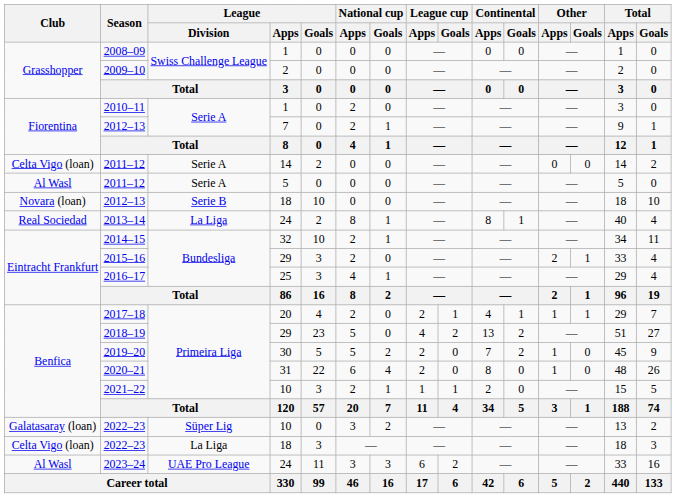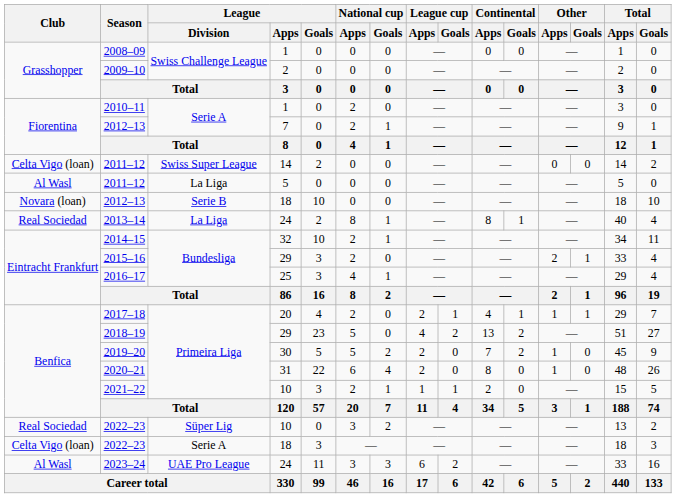 <table class="wikitable" style="text-align:center">
 <tr>
 <th rowspan="2">Club</th>
 <th rowspan="2">Season</th>
 <th colspan="3">League</th>
 <th colspan="2">National cup</th>
 <th colspan="2">League cup</th>
 <th colspan="2">Continental</th>
 <th colspan="2">Other</th>
 <th colspan="2">Total</th>
 </tr>
 <tr>
 <th>Division</th>
 <th>Apps</th>
 <th>Goals</th>
 <th>Apps</th>
 <th>Goals</th>
 <th>Apps</th>
 <th>Goals</th>
 <th>Apps</th>
 <th>Goals</th>
 <th>Apps</th>
 <th>Goals</th>
 <th>Apps</th>
 <th>Goals</th>
 </tr>
 <tr>
 <td rowspan="3"><a href='#'>Grasshopper</a></td>
 <td><a href='#'>2008–09</a></td>
 <td rowspan="2"><a href='#'>Swiss Challenge League</a></td>
 <td>1</td>
 <td>0</td>
 <td>0</td>
 <td>0</td>
 <td colspan="2">—</td>
 <td>0</td>
 <td>0</td>
 <td colspan="2">—</td>
 <td>1</td>
 <td>0</td>
 </tr>
 <tr>
 <td><a href='#'>2009–10</a></td>
 <td>2</td>
 <td>0</td>
 <td>0</td>
 <td>0</td>
 <td colspan="2">—</td>
 <td colspan="2">—</td>
 <td colspan="2">—</td>
 <td>2</td>
 <td>0</td>
 </tr>
 <tr>
 <th colspan="2">Total</th>
 <th>3</th>
 <th>0</th>
 <th>0</th>
 <th>0</th>
 <th colspan="2">—</th>
 <th>0</th>
 <th>0</th>
 <th colspan="2">—</th>
 <th>3</th>
 <th>0</th>
 </tr>
 <tr>
 <td rowspan="3"><a href='#'>Fiorentina</a></td>
 <td><a href='#'>2010–11</a></td>
 <td rowspan="2"><a href='#'>Serie A</a></td>
 <td>1</td>
 <td>0</td>
 <td>2</td>
 <td>0</td>
 <td colspan="2">—</td>
 <td colspan="2">—</td>
 <td colspan="2">—</td>
 <td>3</td>
 <td>0</td>
 </tr>
 <tr>
 <td><a href='#'>2012–13</a></td>
 <td>7</td>
 <td>0</td>
 <td>2</td>
 <td>1</td>
 <td colspan="2">—</td>
 <td colspan="2">—</td>
 <td colspan="2">—</td>
 <td>9</td>
 <td>1</td>
 </tr>
 <tr>
 <th colspan="2">Total</th>
 <th>8</th>
 <th>0</th>
 <th>4</th>
 <th>1</th>
 <th colspan="2">—</th>
 <th colspan="2">—</th>
 <th colspan="2">—</th>
 <th>12</th>
 <th>1</th>
 </tr>
 <tr>
 <td><a href='#'>Celta Vigo</a> (loan)</td>
 <td><a href='#'>2011–12</a></td>
-<td>Serie A</td>
+<td><a href='#'>Swiss Super League</a></td>
 <td>14</td>
 <td>2</td>
 <td>0</td>
 <td>0</td>
 <td colspan="2">—</td>
 <td colspan="2">—</td>
 <td>0</td>
 <td>0</td>
 <td>14</td>
 <td>2</td>
 </tr>
 <tr>
 <td><a href='#'>Al Wasl</a></td>
 <td><a href='#'>2011–12</a></td>
-<td>Serie A</td>
+<td>La Liga</td>
 <td>5</td>
 <td>0</td>
 <td>0</td>
 <td>0</td>
 <td colspan="2">—</td>
 <td colspan="2">—</td>
 <td colspan="2">—</td>
 <td>5</td>
 <td>0</td>
 </tr>
 <tr>
 <td><a href='#'>Novara</a> (loan)</td>
 <td><a href='#'>2012–13</a></td>
 <td><a href='#'>Serie B</a></td>
 <td>18</td>
 <td>10</td>
 <td>0</td>
 <td>0</td>
 <td colspan="2">—</td>
 <td colspan="2">—</td>
 <td colspan="2">—</td>
 <td>18</td>
 <td>10</td>
 </tr>
 <tr>
 <td><a href='#'>Real Sociedad</a></td>
 <td><a href='#'>2013–14</a></td>
 <td><a href='#'>La Liga</a></td>
 <td>24</td>
 <td>2</td>
 <td>8</td>
 <td>1</td>
 <td colspan="2">—</td>
 <td>8</td>
 <td>1</td>
 <td colspan="2">—</td>
 <td>40</td>
 <td>4</td>
 </tr>
 <tr>
 <td rowspan="4"><a href='#'>Eintracht Frankfurt</a></td>
 <td><a href='#'>2014–15</a></td>
 <td rowspan="3"><a href='#'>Bundesliga</a></td>
 <td>32</td>
 <td>10</td>
 <td>2</td>
 <td>1</td>
 <td colspan="2">—</td>
 <td colspan="2">—</td>
 <td colspan="2">—</td>
 <td>34</td>
 <td>11</td>
 </tr>
 <tr>
 <td><a href='#'>2015–16</a></td>
 <td>29</td>
 <td>3</td>
 <td>2</td>
 <td>0</td>
 <td colspan="2">—</td>
 <td colspan="2">—</td>
 <td>2</td>
 <td>1</td>
 <td>33</td>
 <td>4</td>
 </tr>
 <tr>
 <td><a href='#'>2016–17</a></td>
 <td>25</td>
 <td>3</td>
 <td>4</td>
 <td>1</td>
 <td colspan="2">—</td>
 <td colspan="2">—</td>
 <td colspan="2">—</td>
 <td>29</td>
 <td>4</td>
 </tr>
 <tr>
 <th colspan="2">Total</th>
 <th>86</th>
 <th>16</th>
 <th>8</th>
 <th>2</th>
 <th colspan="2">—</th>
 <th colspan="2">—</th>
 <th>2</th>
 <th>1</th>
 <th>96</th>
 <th>19</th>
 </tr>
 <tr>
 <td rowspan="6"><a href='#'>Benfica</a></td>
 <td><a href='#'>2017–18</a></td>
 <td rowspan="5"><a href='#'>Primeira Liga</a></td>
 <td>20</td>
 <td>4</td>
 <td>2</td>
 <td>0</td>
 <td>2</td>
 <td>1</td>
 <td>4</td>
 <td>1</td>
 <td>1</td>
 <td>1</td>
 <td>29</td>
 <td>7</td>
 </tr>
 <tr>
 <td><a href='#'>2018–19</a></td>
 <td>29</td>
 <td>23</td>
 <td>5</td>
 <td>0</td>
 <td>4</td>
 <td>2</td>
 <td>13</td>
 <td>2</td>
 <td colspan="2">—</td>
 <td>51</td>
 <td>27</td>
 </tr>
 <tr>
 <td><a href='#'>2019–20</a></td>
 <td>30</td>
 <td>5</td>
 <td>5</td>
 <td>2</td>
 <td>2</td>
 <td>0</td>
 <td>7</td>
 <td>2</td>
 <td>1</td>
 <td>0</td>
 <td>45</td>
 <td>9</td>
 </tr>
 <tr>
 <td><a href='#'>2020–21</a></td>
 <td>31</td>
 <td>22</td>
 <td>6</td>
 <td>4</td>
 <td>2</td>
 <td>0</td>
 <td>8</td>
 <td>0</td>
 <td>1</td>
 <td>0</td>
 <td>48</td>
 <td>26</td>
 </tr>
 <tr>
 <td><a href='#'>2021–22</a></td>
 <td>10</td>
 <td>3</td>
 <td>2</td>
 <td>1</td>
 <td>1</td>
 <td>1</td>
 <td>2</td>
 <td>0</td>
 <td colspan="2">—</td>
 <td>15</td>
 <td>5</td>
 </tr>
 <tr>
 <th colspan="2">Total</th>
 <th>120</th>
 <th>57</th>
 <th>20</th>
 <th>7</th>
 <th>11</th>
 <th>4</th>
 <th>34</th>
 <th>5</th>
 <th>3</th>
 <th>1</th>
 <th>188</th>
 <th>74</th>
 </tr>
 <tr>
-<td><a href='#'>Galatasaray</a> (loan)</td>
+<td><a href='#'>Real Sociedad</a></td>
 <td><a href='#'>2022–23</a></td>
 <td><a href='#'>Süper Lig</a></td>
 <td>10</td>
 <td>0</td>
 <td>3</td>
 <td>2</td>
 <td colspan="2">—</td>
 <td colspan="2">—</td>
 <td colspan="2">—</td>
 <td>13</td>
 <td>2</td>
 </tr>
 <tr>
 <td><a href='#'>Celta Vigo</a> (loan)</td>
 <td><a href='#'>2022–23</a></td>
-<td>La Liga</td>
+<td>Serie A</td>
 <td>18</td>
 <td>3</td>
 <td colspan="2">—</td>
 <td colspan="2">—</td>
 <td colspan="2">—</td>
 <td colspan="2">—</td>
 <td>18</td>
 <td>3</td>
 </tr>
 <tr>
 <td><a href='#'>Al Wasl</a></td>
 <td><a href='#'>2023–24</a></td>
 <td><a href='#'>UAE Pro League</a></td>
 <td>24</td>
 <td>11</td>
 <td>3</td>
 <td>3</td>
 <td>6</td>
 <td>2</td>
 <td colspan="2">—</td>
 <td colspan="2">—</td>
 <td>33</td>
 <td>16</td>
 </tr>
 <tr>
 <th colspan="3">Career total</th>
 <th>330</th>
 <th>99</th>
 <th>46</th>
 <th>16</th>
 <th>17</th>
 <th>6</th>
 <th>42</th>
 <th>6</th>
 <th>5</th>
 <th>2</th>
 <th>440</th>
 <th>133</th>
 </tr>
 </table>
